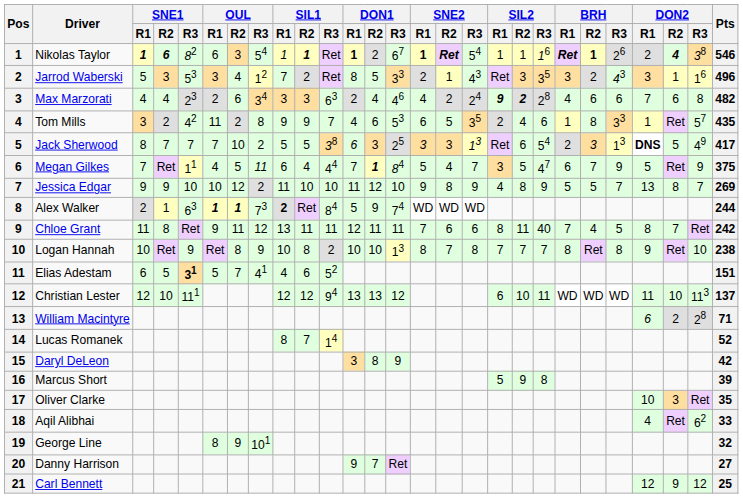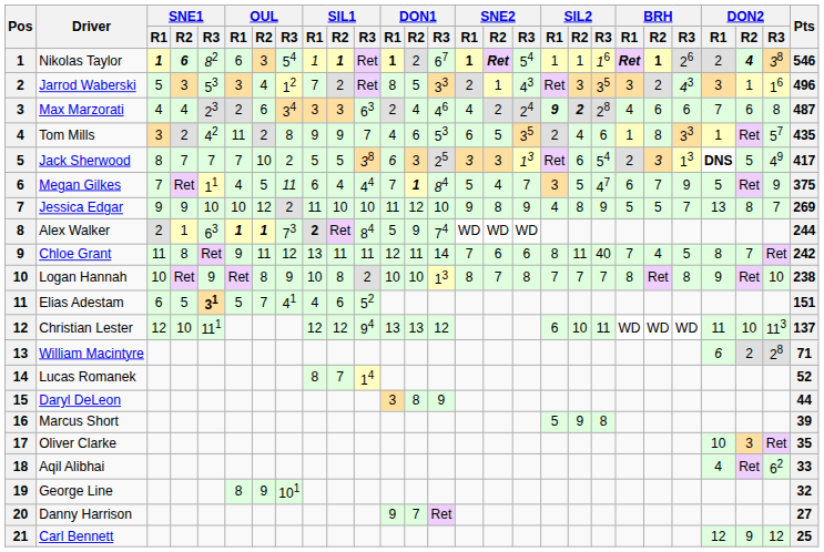 <table class="wikitable" style="font-size: 83%; text-align: center">
 <tr>
 <th rowspan="2" valign="middle">Pos</th>
 <th rowspan="2" valign="middle">Driver</th>
 <th colspan="3"><a href='#'>SNE1</a></th>
 <th colspan="3"><a href='#'>OUL</a></th>
 <th colspan="3"><a href='#'>SIL1</a></th>
 <th colspan="3"><a href='#'>DON1</a></th>
 <th colspan="3"><a href='#'>SNE2</a></th>
 <th colspan="3"><a href='#'>SIL2</a></th>
 <th colspan="3"><a href='#'>BRH</a></th>
 <th colspan="3"><a href='#'>DON2</a></th>
 <th rowspan="2" valign="middle">Pts</th>
 </tr>
 <tr>
 <th>R1</th>
 <th>R2</th>
 <th>R3</th>
 <th>R1</th>
 <th>R2</th>
 <th>R3</th>
 <th>R1</th>
 <th>R2</th>
 <th>R3</th>
 <th>R1</th>
 <th>R2</th>
 <th>R3</th>
 <th>R1</th>
 <th>R2</th>
 <th>R3</th>
 <th>R1</th>
 <th>R2</th>
 <th>R3</th>
 <th>R1</th>
 <th>R2</th>
 <th>R3</th>
 <th>R1</th>
 <th>R2</th>
 <th>R3</th>
 </tr>
 <tr>
 <th>1</th>
 <td align="left"> Nikolas Taylor</td>
 <td bgcolor="#ffffbf"><strong><em>1</em></strong></td>
 <td bgcolor="#dfffdf"><strong><em>6</em></strong></td>
 <td bgcolor="#dfffdf"><em>8</em><sup>2</sup></td>
 <td bgcolor="#dfffdf">6</td>
 <td bgcolor="#ffdf9f">3</td>
 <td bgcolor="#dfffdf">5<sup>4</sup></td>
 <td bgcolor="#ffffbf"><em>1</em></td>
 <td bgcolor="#ffffbf"><strong><em>1</em></strong></td>
 <td bgcolor="#efcfff">Ret</td>
 <td bgcolor="#ffffbf"><strong>1</strong></td>
 <td bgcolor="#dfdfdf">2</td>
 <td bgcolor="#dfffdf">6<sup>7</sup></td>
 <td bgcolor="#ffffbf"><strong>1</strong></td>
 <td bgcolor="#efcfff"><strong><em>Ret</em></strong></td>
 <td bgcolor="#dfffdf">5<sup>4</sup></td>
 <td bgcolor="#ffffbf">1</td>
 <td bgcolor="#ffffbf">1</td>
 <td bgcolor="#ffffbf"><em>1</em><sup>6</sup></td>
 <td bgcolor="#efcfff"><strong><em>Ret</em></strong></td>
 <td bgcolor="#ffffbf"><strong>1</strong></td>
 <td bgcolor="#dfdfdf">2<sup>6</sup></td>
 <td bgcolor="#dfdfdf">2</td>
 <td bgcolor="#dfffdf"><strong><em>4</em></strong></td>
 <td bgcolor="#ffdf9f"><em>3</em><sup>8</sup></td>
 <th>546</th>
 </tr>
 <tr>
 <th>2</th>
 <td align="left" nowrap=""> <a href='#'>Jarrod Waberski</a></td>
 <td bgcolor="#dfffdf">5</td>
 <td bgcolor="#ffdf9f">3</td>
 <td bgcolor="#dfffdf">5<sup>3</sup></td>
 <td bgcolor="#ffdf9f">3</td>
 <td bgcolor="#dfffdf">4</td>
 <td bgcolor="#ffffbf">1<sup>2</sup></td>
 <td bgcolor="#dfffdf">7</td>
 <td bgcolor="#dfdfdf">2</td>
 <td bgcolor="#efcfff">Ret</td>
 <td bgcolor="#dfffdf">8</td>
 <td bgcolor="#dfffdf">5</td>
 <td bgcolor="#ffdf9f">3<sup>3</sup></td>
 <td bgcolor="#dfdfdf">2</td>
 <td bgcolor="#ffffbf">1</td>
 <td bgcolor="#dfffdf">4<sup>3</sup></td>
 <td bgcolor="#efcfff">Ret</td>
 <td bgcolor="#ffdf9f">3</td>
 <td bgcolor="#ffdf9f">3<sup>5</sup></td>
 <td bgcolor="#ffdf9f">3</td>
 <td bgcolor="#dfdfdf">2</td>
 <td bgcolor="#dfffdf"><em>4</em><sup>3</sup></td>
 <td bgcolor="#ffdf9f">3</td>
 <td bgcolor="#ffffbf">1</td>
 <td bgcolor="#ffffbf">1<sup>6</sup></td>
 <th>496</th>
 </tr>
 <tr>
 <th>3</th>
 <td align="left"> <a href='#'>Max Marzorati</a></td>
 <td bgcolor="#dfffdf">4</td>
 <td bgcolor="#dfffdf">4</td>
 <td bgcolor="#dfdfdf">2<sup>3</sup></td>
 <td bgcolor="#dfdfdf">2</td>
 <td bgcolor="#dfffdf">6</td>
 <td bgcolor="#ffdf9f">3<sup>4</sup></td>
 <td bgcolor="#ffdf9f">3</td>
 <td bgcolor="#ffdf9f">3</td>
 <td bgcolor="#dfffdf">6<sup>3</sup></td>
 <td bgcolor="#dfdfdf">2</td>
 <td bgcolor="#dfffdf">4</td>
 <td bgcolor="#dfffdf">4<sup>6</sup></td>
 <td bgcolor="#dfffdf">4</td>
 <td bgcolor="#dfdfdf">2</td>
 <td bgcolor="#dfdfdf">2<sup>4</sup></td>
 <td bgcolor="#dfffdf"><strong><em>9</em></strong></td>
 <td bgcolor="#dfdfdf"><strong><em>2</em></strong></td>
 <td bgcolor="#dfdfdf">2<sup>8</sup></td>
 <td bgcolor="#dfffdf">4</td>
 <td bgcolor="#dfffdf">6</td>
 <td bgcolor="#dfffdf">6</td>
 <td bgcolor="#dfffdf">7</td>
 <td bgcolor="#dfffdf">6</td>
 <td bgcolor="#dfffdf">8</td>
-<th>482</th>
+<th>487</th>
 </tr>
 <tr>
 <th>4</th>
 <td align="left"> Tom Mills</td>
 <td bgcolor="#ffdf9f">3</td>
 <td bgcolor="#dfdfdf">2</td>
 <td bgcolor="#dfffdf">4<sup>2</sup></td>
 <td bgcolor="#dfffdf">11</td>
 <td bgcolor="#dfdfdf">2</td>
 <td bgcolor="#dfffdf">8</td>
 <td bgcolor="#dfffdf">9</td>
 <td bgcolor="#dfffdf">9</td>
 <td bgcolor="#dfffdf">7</td>
 <td bgcolor="#dfffdf">4</td>
 <td bgcolor="#dfffdf">6</td>
 <td bgcolor="#dfffdf">5<sup>3</sup></td>
 <td bgcolor="#dfffdf">6</td>
 <td bgcolor="#dfffdf">5</td>
 <td bgcolor="#ffdf9f">3<sup>5</sup></td>
 <td bgcolor="#dfdfdf">2</td>
 <td bgcolor="#dfffdf">4</td>
 <td bgcolor="#dfffdf">6</td>
 <td bgcolor="#ffffbf">1</td>
 <td bgcolor="#dfffdf">8</td>
 <td bgcolor="#ffdf9f">3<sup>3</sup></td>
 <td bgcolor="#ffffbf">1</td>
 <td bgcolor="#efcfff">Ret</td>
 <td bgcolor="#dfffdf">5<sup>7</sup></td>
 <th>435</th>
 </tr>
 <tr>
 <th>5</th>
 <td align="left"> <a href='#'>Jack Sherwood</a></td>
 <td bgcolor="#dfffdf">8</td>
 <td bgcolor="#dfffdf">7</td>
 <td bgcolor="#dfffdf">7</td>
 <td bgcolor="#dfffdf">7</td>
 <td bgcolor="#dfffdf">10</td>
 <td bgcolor="#dfffdf">2</td>
 <td bgcolor="#dfffdf">5</td>
 <td bgcolor="#dfffdf">5</td>
 <td bgcolor="#ffdf9f"><em>3</em><sup>8</sup></td>
 <td bgcolor="#dfffdf"><em>6</em></td>
 <td bgcolor="#ffdf9f">3</td>
 <td bgcolor="#dfdfdf">2<sup>5</sup></td>
 <td bgcolor="#ffdf9f"><em>3</em></td>
 <td bgcolor="#ffdf9f">3</td>
 <td bgcolor="#ffffbf"><em>1<sup>3</sup></em></td>
 <td bgcolor="#efcfff">Ret</td>
 <td bgcolor="#dfffdf">6</td>
 <td bgcolor="#dfffdf">5<sup>4</sup></td>
 <td bgcolor="#dfdfdf">2</td>
 <td bgcolor="#ffdf9f"><em>3</em></td>
 <td bgcolor="#ffffbf">1<sup>3</sup></td>
 <td bgcolor="#ffffff"><strong>DNS</strong></td>
 <td bgcolor="#dfffdf">5</td>
 <td bgcolor="#dfffdf">4<sup>9</sup></td>
 <th>417</th>
 </tr>
 <tr>
 <th>6</th>
 <td align="left"> <a href='#'>Megan Gilkes</a></td>
 <td bgcolor="#dfffdf">7</td>
 <td bgcolor="#efcfff">Ret</td>
 <td bgcolor="#ffffbf">1<sup>1</sup></td>
 <td bgcolor="#dfffdf">4</td>
 <td bgcolor="#dfffdf">5</td>
 <td bgcolor="#dfffdf"><em>11</em></td>
 <td bgcolor="#dfffdf">6</td>
 <td bgcolor="#dfffdf">4</td>
 <td bgcolor="#dfffdf">4<sup>4</sup></td>
 <td bgcolor="#dfffdf">7</td>
 <td bgcolor="#ffffbf"><strong><em>1</em></strong></td>
 <td bgcolor="#dfffdf"><em>8</em><sup>4</sup></td>
 <td bgcolor="#dfffdf">5</td>
 <td bgcolor="#dfffdf">4</td>
 <td bgcolor="#dfffdf">7</td>
 <td bgcolor="#ffdf9f">3</td>
 <td bgcolor="#dfffdf">5</td>
 <td bgcolor="#dfffdf">4<sup>7</sup></td>
 <td bgcolor="#dfffdf">6</td>
 <td bgcolor="#dfffdf">7</td>
 <td bgcolor="#dfffdf">9</td>
 <td bgcolor="#dfffdf">5</td>
 <td bgcolor="#efcfff">Ret</td>
 <td bgcolor="#dfffdf">9</td>
 <th>375</th>
 </tr>
 <tr>
 <th>7</th>
 <td align="left"> <a href='#'>Jessica Edgar</a></td>
 <td bgcolor="#dfffdf">9</td>
 <td bgcolor="#dfffdf">9</td>
 <td bgcolor="#dfffdf">10</td>
 <td bgcolor="#dfffdf">10</td>
 <td bgcolor="#dfffdf">12</td>
 <td bgcolor="#dfdfdf">2</td>
 <td bgcolor="#dfffdf">11</td>
 <td bgcolor="#dfffdf">10</td>
 <td bgcolor="#dfffdf">10</td>
 <td bgcolor="#dfffdf">11</td>
 <td bgcolor="#dfffdf">12</td>
 <td bgcolor="#dfffdf">10</td>
 <td bgcolor="#dfffdf">9</td>
 <td bgcolor="#dfffdf">8</td>
 <td bgcolor="#dfffdf">9</td>
 <td bgcolor="#dfffdf">4</td>
 <td bgcolor="#dfffdf">8</td>
 <td bgcolor="#dfffdf">9</td>
 <td bgcolor="#dfffdf">5</td>
 <td bgcolor="#dfffdf">5</td>
 <td bgcolor="#dfffdf">7</td>
 <td bgcolor="#dfffdf">13</td>
 <td bgcolor="#dfffdf">8</td>
 <td bgcolor="#dfffdf">7</td>
 <th>269</th>
 </tr>
 <tr>
 <th>8</th>
 <td align="left"> Alex Walker</td>
 <td bgcolor="#dfdfdf">2</td>
 <td bgcolor="#ffffbf">1</td>
 <td bgcolor="#dfffdf">6<sup>3</sup></td>
 <td bgcolor="#ffffbf"><strong><em>1</em></strong></td>
 <td bgcolor="#ffffbf"><strong><em>1</em></strong></td>
 <td bgcolor="#dfffdf">7<sup>3</sup></td>
 <td bgcolor="#dfdfdf"><strong>2</strong></td>
 <td bgcolor="#efcfff">Ret</td>
 <td bgcolor="#dfffdf">8<sup>4</sup></td>
 <td bgcolor="#dfffdf">5</td>
 <td bgcolor="#dfffdf">9</td>
 <td bgcolor="#dfffdf">7<sup>4</sup></td>
 <td bgcolor="#ffffff">WD</td>
 <td bgcolor="#ffffff">WD</td>
 <td bgcolor="#ffffff">WD</td>
 <td></td>
 <td></td>
 <td></td>
 <td></td>
 <td></td>
 <td></td>
 <td></td>
 <td></td>
 <td></td>
 <th>244</th>
 </tr>
 <tr>
 <th>9</th>
 <td align="left"> <a href='#'>Chloe Grant</a></td>
 <td bgcolor="#dfffdf">11</td>
 <td bgcolor="#dfffdf">8</td>
 <td bgcolor="#efcfff">Ret</td>
 <td bgcolor="#dfffdf">9</td>
 <td bgcolor="#dfffdf">11</td>
 <td bgcolor="#dfffdf">12</td>
 <td bgcolor="#dfffdf">13</td>
 <td bgcolor="#dfffdf">11</td>
 <td bgcolor="#dfffdf">11</td>
 <td bgcolor="#dfffdf">12</td>
 <td bgcolor="#dfffdf">11</td>
-<td bgcolor="#dfffdf">11</td>
+<td bgcolor="#dfffdf">14</td>
 <td bgcolor="#dfffdf">7</td>
 <td bgcolor="#dfffdf">6</td>
 <td bgcolor="#dfffdf">6</td>
 <td bgcolor="#dfffdf">8</td>
 <td bgcolor="#dfffdf">11</td>
 <td bgcolor="#dfffdf">40</td>
 <td bgcolor="#dfffdf">7</td>
 <td bgcolor="#dfffdf">4</td>
 <td bgcolor="#dfffdf">5</td>
 <td bgcolor="#dfffdf">8</td>
 <td bgcolor="#dfffdf">7</td>
 <td bgcolor="#efcfff">Ret</td>
 <th>242</th>
 </tr>
 <tr>
 <th>10</th>
 <td align="left"> Logan Hannah</td>
 <td bgcolor="#dfffdf">10</td>
 <td bgcolor="#efcfff">Ret</td>
 <td bgcolor="#dfffdf">9</td>
 <td bgcolor="#efcfff">Ret</td>
 <td bgcolor="#dfffdf">8</td>
 <td bgcolor="#dfffdf">9</td>
 <td bgcolor="#dfffdf">10</td>
 <td bgcolor="#dfffdf">8</td>
 <td bgcolor="#dfdfdf">2</td>
 <td bgcolor="#dfffdf">10</td>
 <td bgcolor="#dfffdf">10</td>
 <td bgcolor="#ffffbf">1<sup>3</sup></td>
 <td bgcolor="#dfffdf">8</td>
 <td bgcolor="#dfffdf">7</td>
 <td bgcolor="#dfffdf">8</td>
 <td bgcolor="#dfffdf">7</td>
 <td bgcolor="#dfffdf">7</td>
 <td bgcolor="#dfffdf">7</td>
 <td bgcolor="#dfffdf">8</td>
 <td bgcolor="#efcfff">Ret</td>
 <td bgcolor="#dfffdf">8</td>
 <td bgcolor="#dfffdf">9</td>
 <td bgcolor="#efcfff">Ret</td>
 <td bgcolor="#dfffdf">10</td>
 <th>238</th>
 </tr>
 <tr>
 <th>11</th>
 <td align="left"> Elias Adestam</td>
 <td bgcolor="#dfffdf">6</td>
 <td bgcolor="#dfffdf">5</td>
 <td bgcolor="#ffdf9f"><strong>3<sup>1</sup></strong></td>
 <td bgcolor="#dfffdf">5</td>
 <td bgcolor="#dfffdf">7</td>
 <td bgcolor="#dfffdf">4<sup>1</sup></td>
 <td bgcolor="#dfffdf">4</td>
 <td bgcolor="#dfffdf">6</td>
 <td bgcolor="#dfffdf">5<sup>2</sup></td>
 <td></td>
 <td></td>
 <td></td>
 <td></td>
 <td></td>
 <td></td>
 <td></td>
 <td></td>
 <td></td>
 <td></td>
 <td></td>
 <td></td>
 <td></td>
 <td></td>
 <td></td>
 <th>151</th>
 </tr>
 <tr>
 <th>12</th>
 <td align="left"> Christian Lester</td>
 <td bgcolor="#dfffdf">12</td>
 <td bgcolor="#dfffdf">10</td>
 <td bgcolor="#dfffdf">11<sup>1</sup></td>
 <td></td>
 <td></td>
 <td></td>
 <td bgcolor="#dfffdf">12</td>
 <td bgcolor="#dfffdf">12</td>
 <td bgcolor="#dfffdf">9<sup>4</sup></td>
 <td bgcolor="#dfffdf">13</td>
 <td bgcolor="#dfffdf">13</td>
 <td bgcolor="#dfffdf">12</td>
 <td></td>
 <td></td>
 <td></td>
 <td bgcolor="#dfffdf">6</td>
 <td bgcolor="#dfffdf">10</td>
 <td bgcolor="#dfffdf">11</td>
 <td bgcolor="#ffffff">WD</td>
 <td bgcolor="#ffffff">WD</td>
 <td bgcolor="#ffffff">WD</td>
 <td bgcolor="#dfffdf">11</td>
 <td bgcolor="#dfffdf">10</td>
 <td bgcolor="#dfffdf">11<sup>3</sup></td>
 <th>137</th>
 </tr>
 <tr>
 <th>13</th>
 <td align="left" nowrap=""> <a href='#'>William Macintyre</a></td>
 <td></td>
 <td></td>
 <td></td>
 <td></td>
 <td></td>
 <td></td>
 <td></td>
 <td></td>
 <td></td>
 <td></td>
 <td></td>
 <td></td>
 <td></td>
 <td></td>
 <td></td>
 <td></td>
 <td></td>
 <td></td>
 <td></td>
 <td></td>
 <td></td>
 <td bgcolor="#dfffdf"><em>6</em></td>
 <td bgcolor="#dfdfdf">2</td>
 <td bgcolor="#dfdfdf">2<sup>8</sup></td>
 <th>71</th>
 </tr>
 <tr>
 <th>14</th>
 <td align="left"> Lucas Romanek</td>
 <td></td>
 <td></td>
 <td></td>
 <td></td>
 <td></td>
 <td></td>
 <td bgcolor="#dfffdf">8</td>
 <td bgcolor="#dfffdf">7</td>
 <td bgcolor="#ffffbf">1<sup>4</sup></td>
 <td></td>
 <td></td>
 <td></td>
 <td></td>
 <td></td>
 <td></td>
 <td></td>
 <td></td>
 <td></td>
 <td></td>
 <td></td>
 <td></td>
 <td></td>
 <td></td>
 <td></td>
 <th>52</th>
 </tr>
 <tr>
 <th>15</th>
 <td align="left"> <a href='#'>Daryl DeLeon</a></td>
 <td></td>
 <td></td>
 <td></td>
 <td></td>
 <td></td>
 <td></td>
 <td></td>
 <td></td>
 <td></td>
 <td bgcolor="#ffdf9f">3</td>
 <td bgcolor="#dfffdf">8</td>
 <td bgcolor="#dfffdf">9</td>
 <td></td>
 <td></td>
 <td></td>
 <td></td>
 <td></td>
 <td></td>
 <td></td>
 <td></td>
 <td></td>
 <td></td>
 <td></td>
 <td></td>
-<th>42</th>
+<th>44</th>
 </tr>
 <tr>
 <th>16</th>
 <td align="left"> Marcus Short</td>
 <td></td>
 <td></td>
 <td></td>
 <td></td>
 <td></td>
 <td></td>
 <td></td>
 <td></td>
 <td></td>
 <td></td>
 <td></td>
 <td></td>
 <td></td>
 <td></td>
 <td></td>
 <td bgcolor="#dfffdf">5</td>
 <td bgcolor="#dfffdf">9</td>
 <td bgcolor="#dfffdf">8</td>
 <td></td>
 <td></td>
 <td></td>
 <td></td>
 <td></td>
 <td></td>
 <th>39</th>
 </tr>
 <tr>
 <th>17</th>
 <td align="left"> Oliver Clarke</td>
 <td></td>
 <td></td>
 <td></td>
 <td></td>
 <td></td>
 <td></td>
 <td></td>
 <td></td>
 <td></td>
 <td></td>
 <td></td>
 <td></td>
 <td></td>
 <td></td>
 <td></td>
 <td></td>
 <td></td>
 <td></td>
 <td></td>
 <td></td>
 <td></td>
 <td bgcolor="#dfffdf">10</td>
 <td bgcolor="#ffdf9f">3</td>
 <td bgcolor="#efcfff">Ret</td>
 <th>35</th>
 </tr>
 <tr>
 <th>18</th>
 <td align="left"> Aqil Alibhai</td>
 <td></td>
 <td></td>
 <td></td>
 <td></td>
 <td></td>
 <td></td>
 <td></td>
 <td></td>
 <td></td>
 <td></td>
 <td></td>
 <td></td>
 <td></td>
 <td></td>
 <td></td>
 <td></td>
 <td></td>
 <td></td>
 <td></td>
 <td></td>
 <td></td>
 <td bgcolor="#dfffdf">4</td>
 <td bgcolor="#efcfff">Ret</td>
 <td bgcolor="#dfffdf">6<sup>2</sup></td>
 <th>33</th>
 </tr>
 <tr>
 <th>19</th>
 <td align="left"> George Line</td>
 <td></td>
 <td></td>
 <td></td>
 <td bgcolor="#dfffdf">8</td>
 <td bgcolor="#dfffdf">9</td>
 <td bgcolor="#dfffdf">10<sup>1</sup></td>
 <td></td>
 <td></td>
 <td></td>
 <td></td>
 <td></td>
 <td></td>
 <td></td>
 <td></td>
 <td></td>
 <td></td>
 <td></td>
 <td></td>
 <td></td>
 <td></td>
 <td></td>
 <td></td>
 <td></td>
 <td></td>
 <th>32</th>
 </tr>
 <tr>
 <th>20</th>
 <td align="left"> Danny Harrison</td>
 <td></td>
 <td></td>
 <td></td>
 <td></td>
 <td></td>
 <td></td>
 <td></td>
 <td></td>
 <td></td>
 <td bgcolor="#dfffdf">9</td>
 <td bgcolor="#dfffdf">7</td>
 <td bgcolor="#efcfff">Ret</td>
 <td></td>
 <td></td>
 <td></td>
 <td></td>
 <td></td>
 <td></td>
 <td></td>
 <td></td>
 <td></td>
 <td></td>
 <td></td>
 <td></td>
 <th>27</th>
 </tr>
 <tr>
 <th>21</th>
 <td align="left"> <a href='#'>Carl Bennett</a></td>
 <td></td>
 <td></td>
 <td></td>
 <td></td>
 <td></td>
 <td></td>
 <td></td>
 <td></td>
 <td></td>
 <td></td>
 <td></td>
 <td></td>
 <td></td>
 <td></td>
 <td></td>
 <td></td>
 <td></td>
 <td></td>
 <td></td>
 <td></td>
 <td></td>
 <td bgcolor="#dfffdf">12</td>
 <td bgcolor="#dfffdf">9</td>
 <td bgcolor="#dfffdf">12</td>
 <th>25</th>
 </tr>
 </table>
